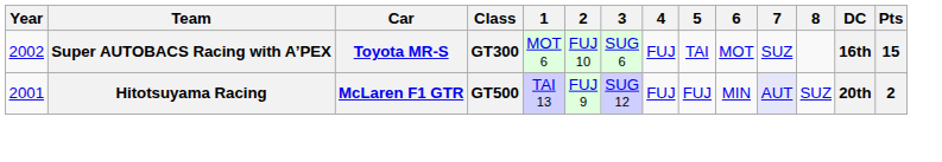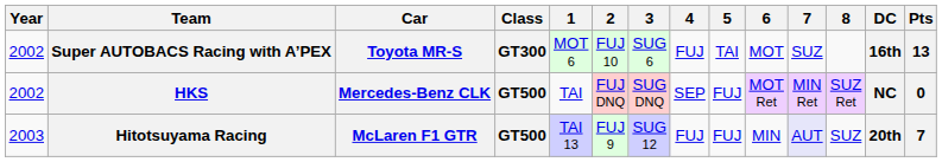 <table class="wikitable" style="text-align:center; font-size:90%">
 <tr>
 <th>Year</th>
 <th>Team</th>
 <th>Car</th>
 <th>Class</th>
 <th>1</th>
 <th>2</th>
 <th>3</th>
 <th>4</th>
 <th>5</th>
 <th>6</th>
 <th>7</th>
 <th>8</th>
 <th>DC</th>
 <th>Pts</th>
 </tr>
 <tr>
 <td><a href='#'>2002</a></td>
 <th>Super AUTOBACS Racing with A’PEX</th>
 <th><a href='#'>Toyota MR-S</a></th>
 <th>GT300</th>
 <td style="background:#DFFFDF;"><a href='#'>MOT</a><br><small>6</small></td>
 <td style="background:#DFFFDF;"><a href='#'>FUJ</a><br><small>10</small></td>
 <td style="background:#DFFFDF;"><a href='#'>SUG</a><br><small>6</small></td>
 <td><a href='#'>FUJ</a><br><small></small></td>
 <td><a href='#'>TAI</a><br><small></small></td>
 <td><a href='#'>MOT</a><br><small></small></td>
 <td><a href='#'>SUZ</a><br><small></small></td>
 <td></td>
 <th>16th</th>
-<th>15</th>
+<th>13</th>
 </tr>
 <tr>
-<td><a href='#'>2001</a></td>
+<td><a href='#'>2002</a></td>
+<th><a href='#'>HKS</a></th>
+<th><a href='#'>Mercedes-Benz CLK</a></th>
+<th>GT500</th>
+<td><a href='#'>TAI</a></td>
+<td style="background:#FFCFCF;"><a href='#'>FUJ</a><br><small>DNQ</small></td>
+<td style="background:#FFCFCF;"><a href='#'>SUG</a><br><small>DNQ</small></td>
+<td><a href='#'>SEP</a></td>
+<td><a href='#'>FUJ</a></td>
+<td style="background:#EFCFFF;"><a href='#'>MOT</a><br><small>Ret</small></td>
+<td style="background:#EFCFFF;"><a href='#'>MIN</a><br><small>Ret</small></td>
+<td style="background:#EFCFFF;"><a href='#'>SUZ</a><br><small>Ret</small></td>
+<th>NC</th>
+<th>0</th>
+</tr>
+<tr>
+<td><a href='#'>2003</a></td>
 <th>Hitotsuyama Racing</th>
 <th><a href='#'>McLaren F1 GTR</a></th>
 <th>GT500</th>
 <td style="background:#CFCFFF;"><a href='#'>TAI</a><br><small>13</small></td>
 <td style="background:#DFFFDF;"><a href='#'>FUJ</a><br><small>9</small></td>
 <td style="background:#CFCFFF;"><a href='#'>SUG</a><br><small>12</small></td>
 <td><a href='#'>FUJ</a><br><small></small></td>
 <td><a href='#'>FUJ</a><br><small></small></td>
 <td><a href='#'>MIN</a><br><small></small></td>
 <td style="background: lavender;"><a href='#'>AUT</a><br><small></small></td>
 <td><a href='#'>SUZ</a><br><small></small></td>
 <th>20th</th>
-<th>2</th>
+<th>7</th>
 </tr>
 </table>
